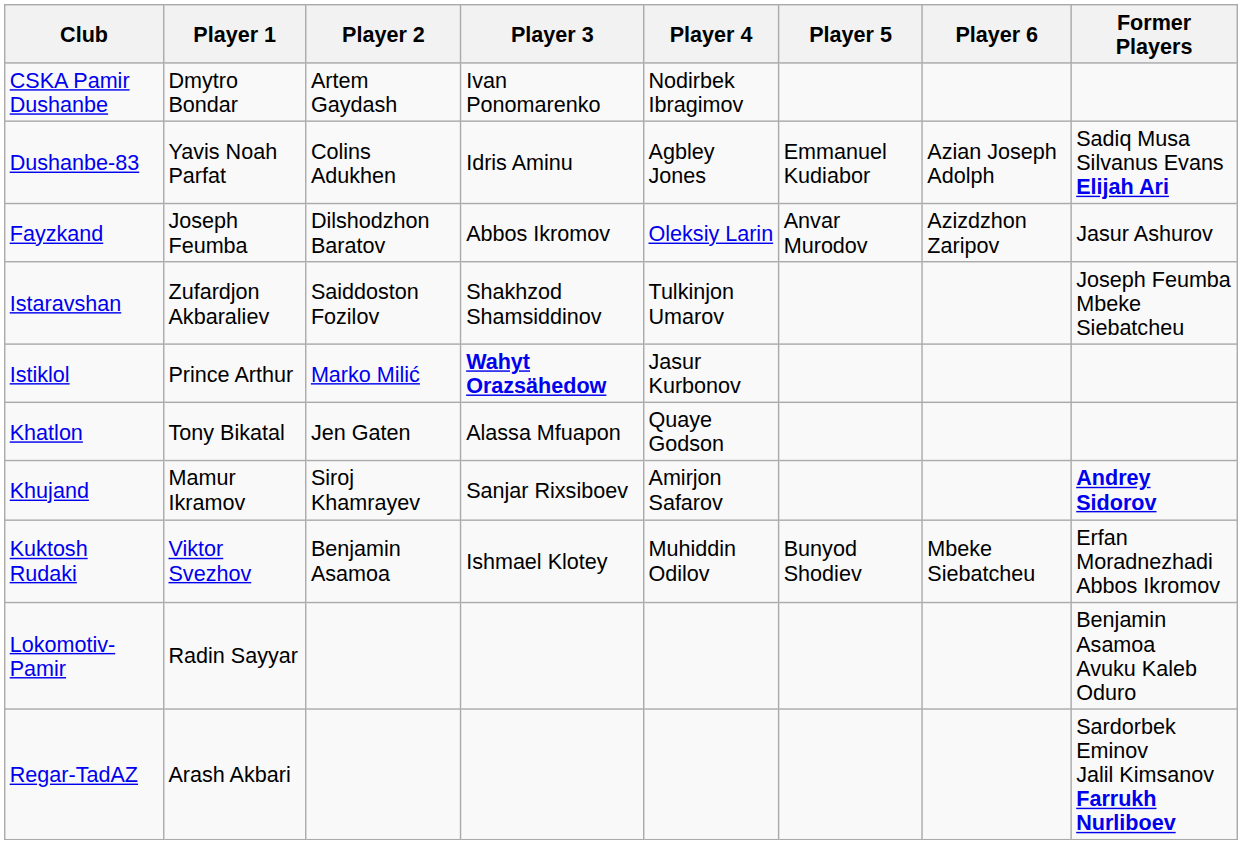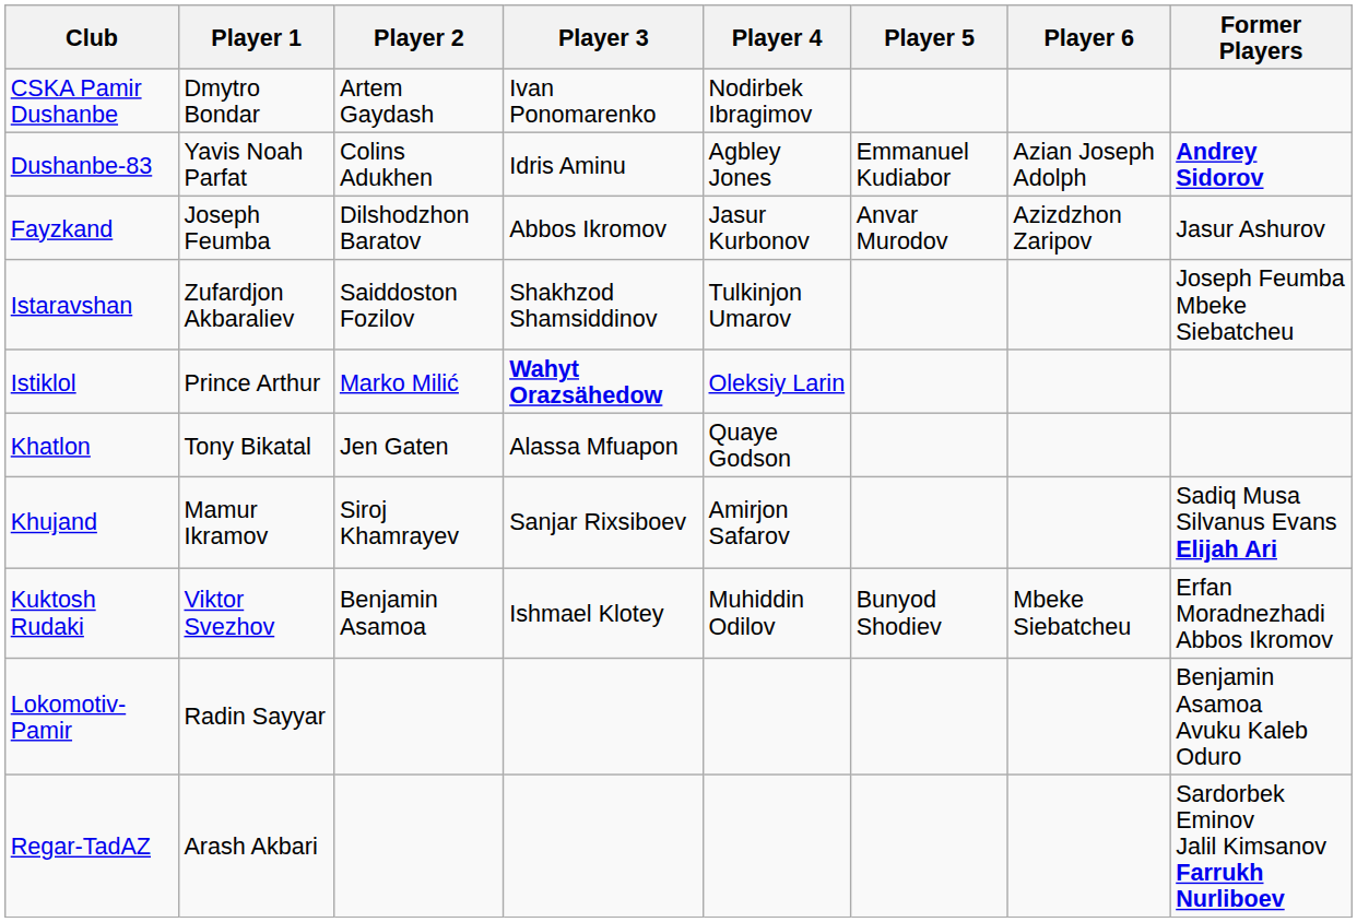 <table class="wikitable" style="font-size:95%;">
 <tr>
 <th>Club</th>
 <th>Player 1</th>
 <th>Player 2</th>
 <th>Player 3</th>
 <th>Player 4</th>
 <th>Player 5</th>
 <th>Player 6</th>
 <th>Former Players</th>
 </tr>
 <tr>
 <td><a href='#'>CSKA Pamir Dushanbe</a></td>
 <td> Dmytro Bondar</td>
 <td> Artem Gaydash</td>
 <td> Ivan Ponomarenko</td>
 <td> Nodirbek Ibragimov</td>
 <td></td>
 <td></td>
 <td></td>
 </tr>
 <tr>
 <td><a href='#'>Dushanbe-83</a></td>
 <td> Yavis Noah Parfat</td>
 <td> Colins Adukhen</td>
 <td> Idris Aminu</td>
 <td> Agbley Jones</td>
 <td> Emmanuel Kudiabor</td>
 <td> Azian Joseph Adolph</td>
-<td> Sadiq Musa <br>  Silvanus Evans <br>  <strong><a href='#'>Elijah Ari</a></strong></td>
+<td> <strong><a href='#'>Andrey Sidorov</a></strong></td>
 </tr>
 <tr>
 <td><a href='#'>Fayzkand</a></td>
 <td> Joseph Feumba</td>
 <td> Dilshodzhon Baratov</td>
 <td> Abbos Ikromov</td>
-<td> <a href='#'>Oleksiy Larin</a></td>
+<td> Jasur Kurbonov</td>
 <td> Anvar Murodov</td>
 <td> Azizdzhon Zaripov</td>
 <td> Jasur Ashurov</td>
 </tr>
 <tr>
 <td><a href='#'>Istaravshan</a></td>
 <td> Zufardjon Akbaraliev</td>
 <td> Saiddoston Fozilov</td>
 <td> Shakhzod Shamsiddinov</td>
 <td> Tulkinjon Umarov</td>
 <td></td>
 <td></td>
 <td> Joseph Feumba <br>  Mbeke Siebatcheu <br></td>
 </tr>
 <tr>
 <td><a href='#'>Istiklol</a></td>
 <td> Prince Arthur</td>
 <td> <a href='#'>Marko Milić</a></td>
 <td> <strong><a href='#'>Wahyt Orazsähedow</a></strong></td>
-<td> Jasur Kurbonov</td>
+<td> <a href='#'>Oleksiy Larin</a></td>
 <td></td>
 <td></td>
 <td></td>
 </tr>
 <tr>
 <td><a href='#'>Khatlon</a></td>
 <td> Tony Bikatal</td>
 <td> Jen Gaten</td>
 <td> Alassa Mfuapon</td>
 <td> Quaye Godson</td>
 <td></td>
 <td></td>
 <td></td>
 </tr>
 <tr>
 <td><a href='#'>Khujand</a></td>
 <td> Mamur Ikramov</td>
 <td> Siroj Khamrayev</td>
 <td> Sanjar Rixsiboev</td>
 <td> Amirjon Safarov</td>
 <td></td>
 <td></td>
-<td> <strong><a href='#'>Andrey Sidorov</a></strong></td>
+<td> Sadiq Musa <br>  Silvanus Evans <br>  <strong><a href='#'>Elijah Ari</a></strong></td>
 </tr>
 <tr>
 <td><a href='#'>Kuktosh Rudaki</a></td>
 <td> <a href='#'>Viktor Svezhov</a></td>
 <td> Benjamin Asamoa</td>
 <td> Ishmael Klotey</td>
 <td> Muhiddin Odilov</td>
 <td> Bunyod Shodiev</td>
 <td> Mbeke Siebatcheu</td>
 <td> Erfan Moradnezhadi <br>  Abbos Ikromov</td>
 </tr>
 <tr>
 <td><a href='#'>Lokomotiv-Pamir</a></td>
 <td> Radin Sayyar</td>
 <td></td>
 <td></td>
 <td></td>
 <td></td>
 <td></td>
 <td> Benjamin Asamoa <br>  Avuku Kaleb Oduro</td>
 </tr>
 <tr>
 <td><a href='#'>Regar-TadAZ</a></td>
 <td> Arash Akbari</td>
 <td></td>
 <td></td>
 <td></td>
 <td></td>
 <td></td>
 <td> Sardorbek Eminov <br>  Jalil Kimsanov <br>  <strong><a href='#'>Farrukh Nurliboev</a></strong></td>
 </tr>
 </table>
